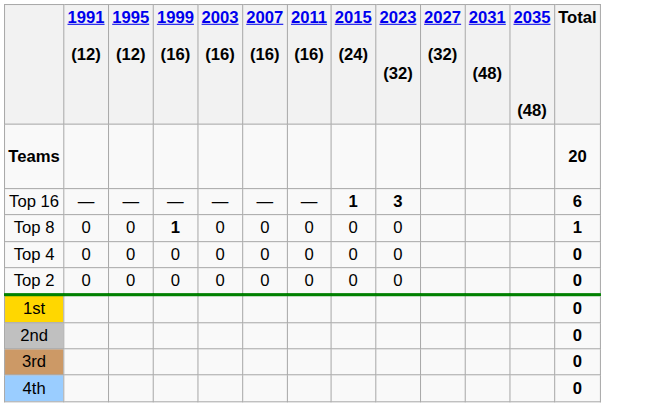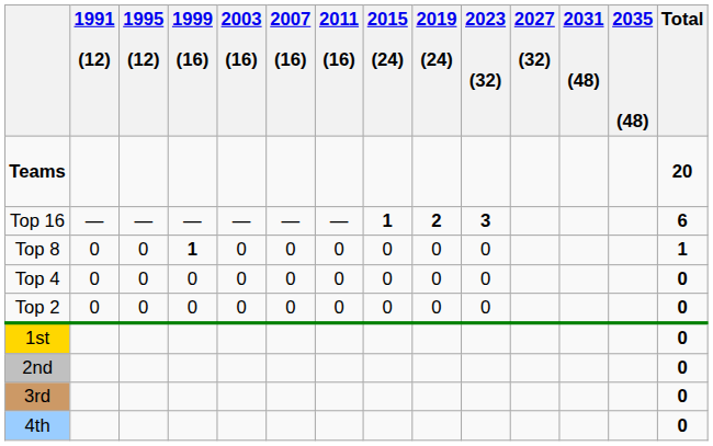 <table class="wikitable" style="text-align: center">
 <tr valign=top>
 <th></th>
 <th><a href='#'>1991</a><br> <br> (12)</th>
 <th><a href='#'>1995</a><br> <br> (12)</th>
 <th><a href='#'>1999</a><br> <br> (16)</th>
 <th><a href='#'>2003</a><br> <br> (16)</th>
 <th><a href='#'>2007</a><br> <br> (16)</th>
 <th><a href='#'>2011</a><br> <br> (16)</th>
 <th><a href='#'>2015</a><br> <br> (24)</th>
+<th><a href='#'>2019</a><br> <br> (24)</th>
 <th><a href='#'>2023</a><br> <br><br> (32)</th>
 <th><a href='#'>2027</a><br> <br> (32)</th>
 <th><a href='#'>2031</a><br> <br><br> (48)</th>
 <th><a href='#'>2035</a><br> <br><br><br><br> (48)</th>
 <th>Total</th>
 </tr>
 <tr>
 <td Teams><strong>Teams</strong></td>
 <td></td>
 <td></td>
 <td><br></td>
 <td><br></td>
 <td><br></td>
 <td><br></td>
+<td><br><br></td>
 <td><br><br></td>
 <td><br><br><br></td>
 <td></td>
 <td></td>
 <td></td>
 <td><strong>20</strong></td>
 </tr>
 <tr>
 <td>Top 16</td>
 <td>—</td>
 <td>—</td>
 <td>—</td>
 <td>—</td>
 <td>—</td>
 <td>—</td>
 <td><strong>1</strong></td>
+<td><strong>2</strong></td>
 <td><strong>3</strong></td>
 <td></td>
 <td></td>
 <td></td>
 <td><strong>6</strong></td>
 </tr>
 <tr>
 <td>Top 8</td>
 <td>0</td>
 <td>0</td>
 <td><strong>1</strong></td>
+<td>0</td>
 <td>0</td>
 <td>0</td>
 <td>0</td>
 <td>0</td>
 <td>0</td>
 <td></td>
 <td></td>
 <td></td>
 <td><strong>1</strong></td>
 </tr>
 <tr>
 <td>Top 4</td>
 <td>0</td>
 <td>0</td>
 <td>0</td>
 <td>0</td>
 <td>0</td>
 <td>0</td>
 <td>0</td>
 <td>0</td>
+<td>0</td>
 <td></td>
 <td></td>
 <td></td>
 <td><strong>0</strong></td>
 </tr>
 <tr>
 <td>Top 2</td>
+<td>0</td>
 <td>0</td>
 <td>0</td>
 <td>0</td>
 <td>0</td>
 <td>0</td>
 <td>0</td>
 <td>0</td>
 <td>0</td>
 <td></td>
 <td></td>
 <td></td>
 <td><strong>0</strong></td>
 </tr>
 <tr style="border-top:3px solid green;">
 <td bgcolor=gold>1st</td>
 <td></td>
 <td></td>
 <td></td>
 <td></td>
 <td></td>
 <td></td>
 <td></td>
 <td></td>
 <td></td>
 <td></td>
 <td></td>
+<td></td>
 <td><strong>0</strong></td>
 </tr>
 <tr>
 <td bgcolor=silver>2nd</td>
+<td></td>
 <td></td>
 <td></td>
 <td></td>
 <td></td>
 <td></td>
 <td></td>
 <td></td>
 <td></td>
 <td></td>
 <td></td>
 <td></td>
 <td><strong>0</strong></td>
 </tr>
 <tr>
 <td bgcolor=#cc9966>3rd</td>
 <td></td>
 <td></td>
 <td></td>
 <td></td>
 <td></td>
 <td></td>
 <td></td>
 <td></td>
 <td></td>
 <td></td>
 <td></td>
+<td></td>
 <td><strong>0</strong></td>
 </tr>
 <tr>
 <td bgcolor=#9acdff>4th</td>
 <td></td>
 <td></td>
 <td></td>
 <td></td>
 <td></td>
 <td></td>
 <td></td>
 <td></td>
 <td></td>
 <td></td>
 <td></td>
+<td></td>
 <td><strong>0</strong></td>
 </tr>
 </table>
